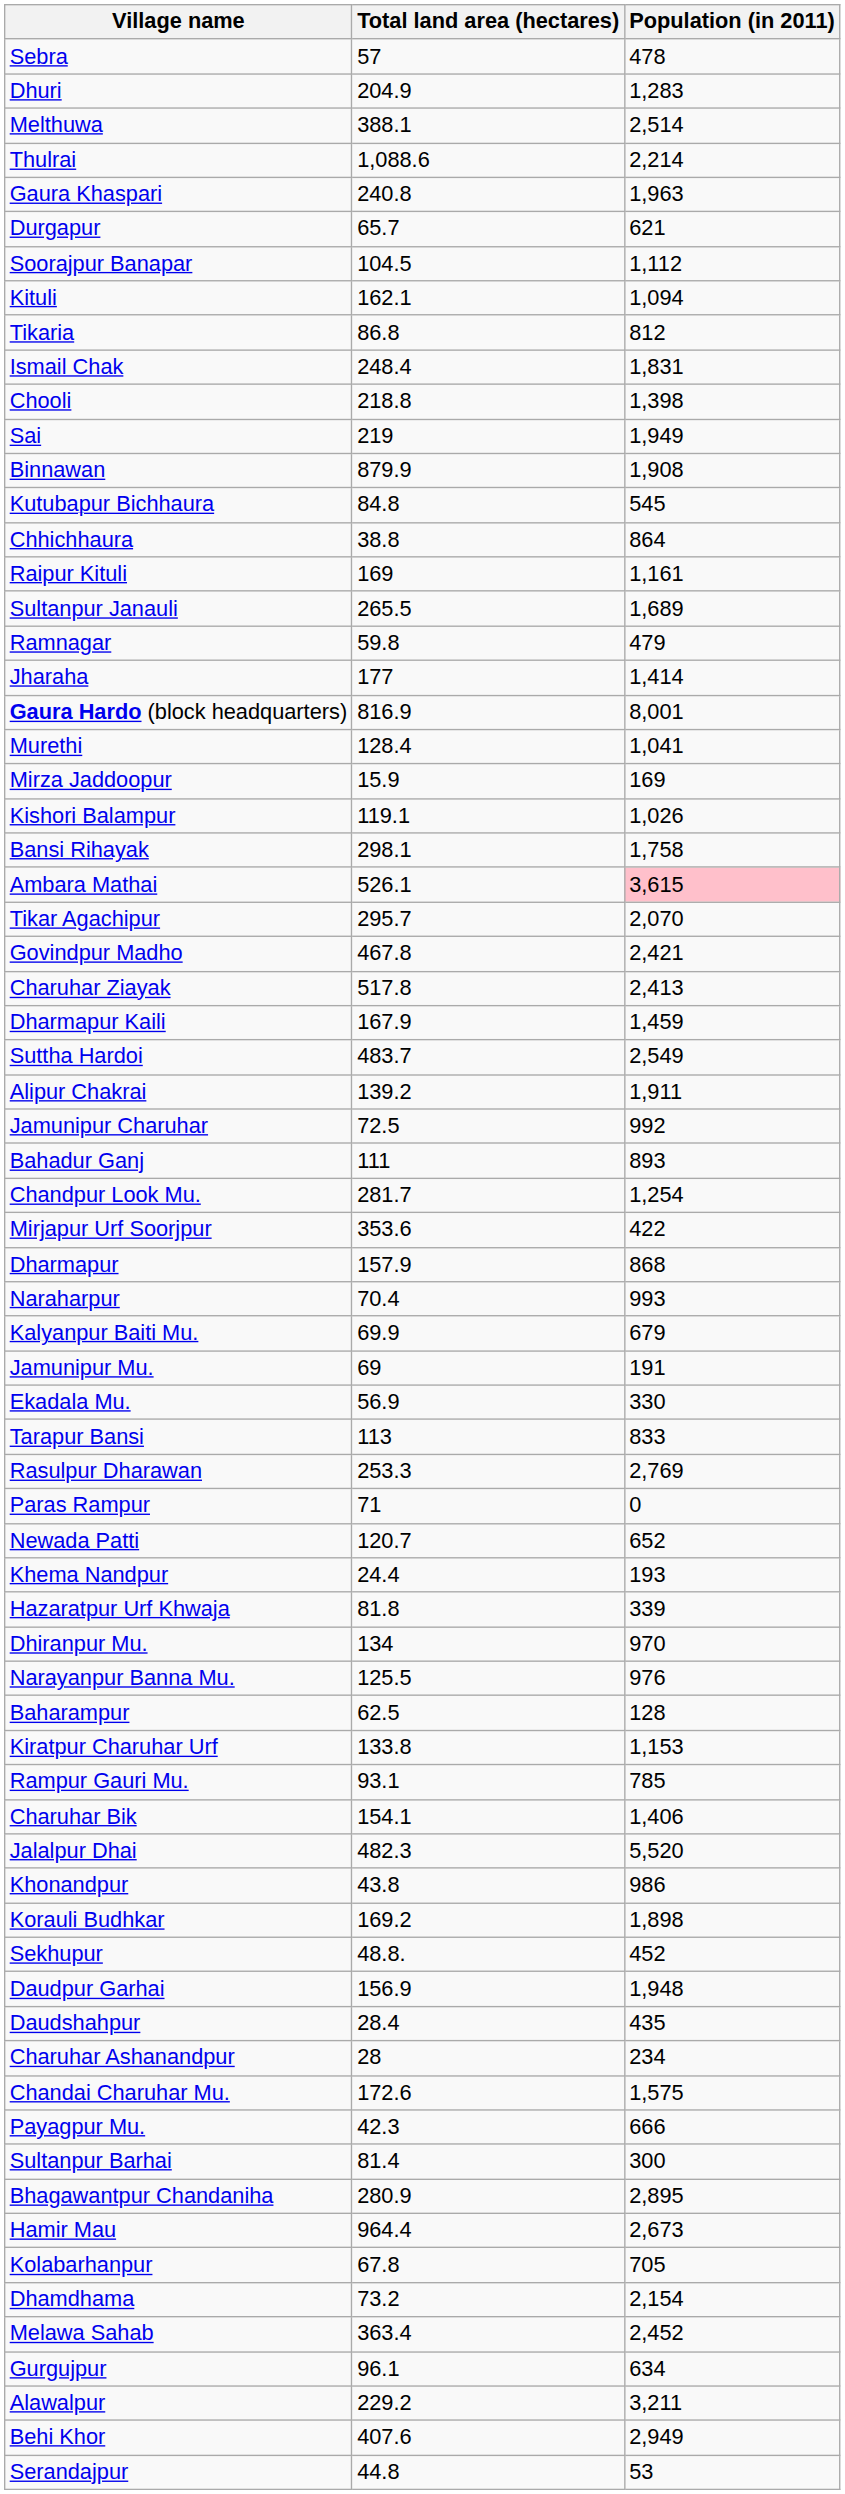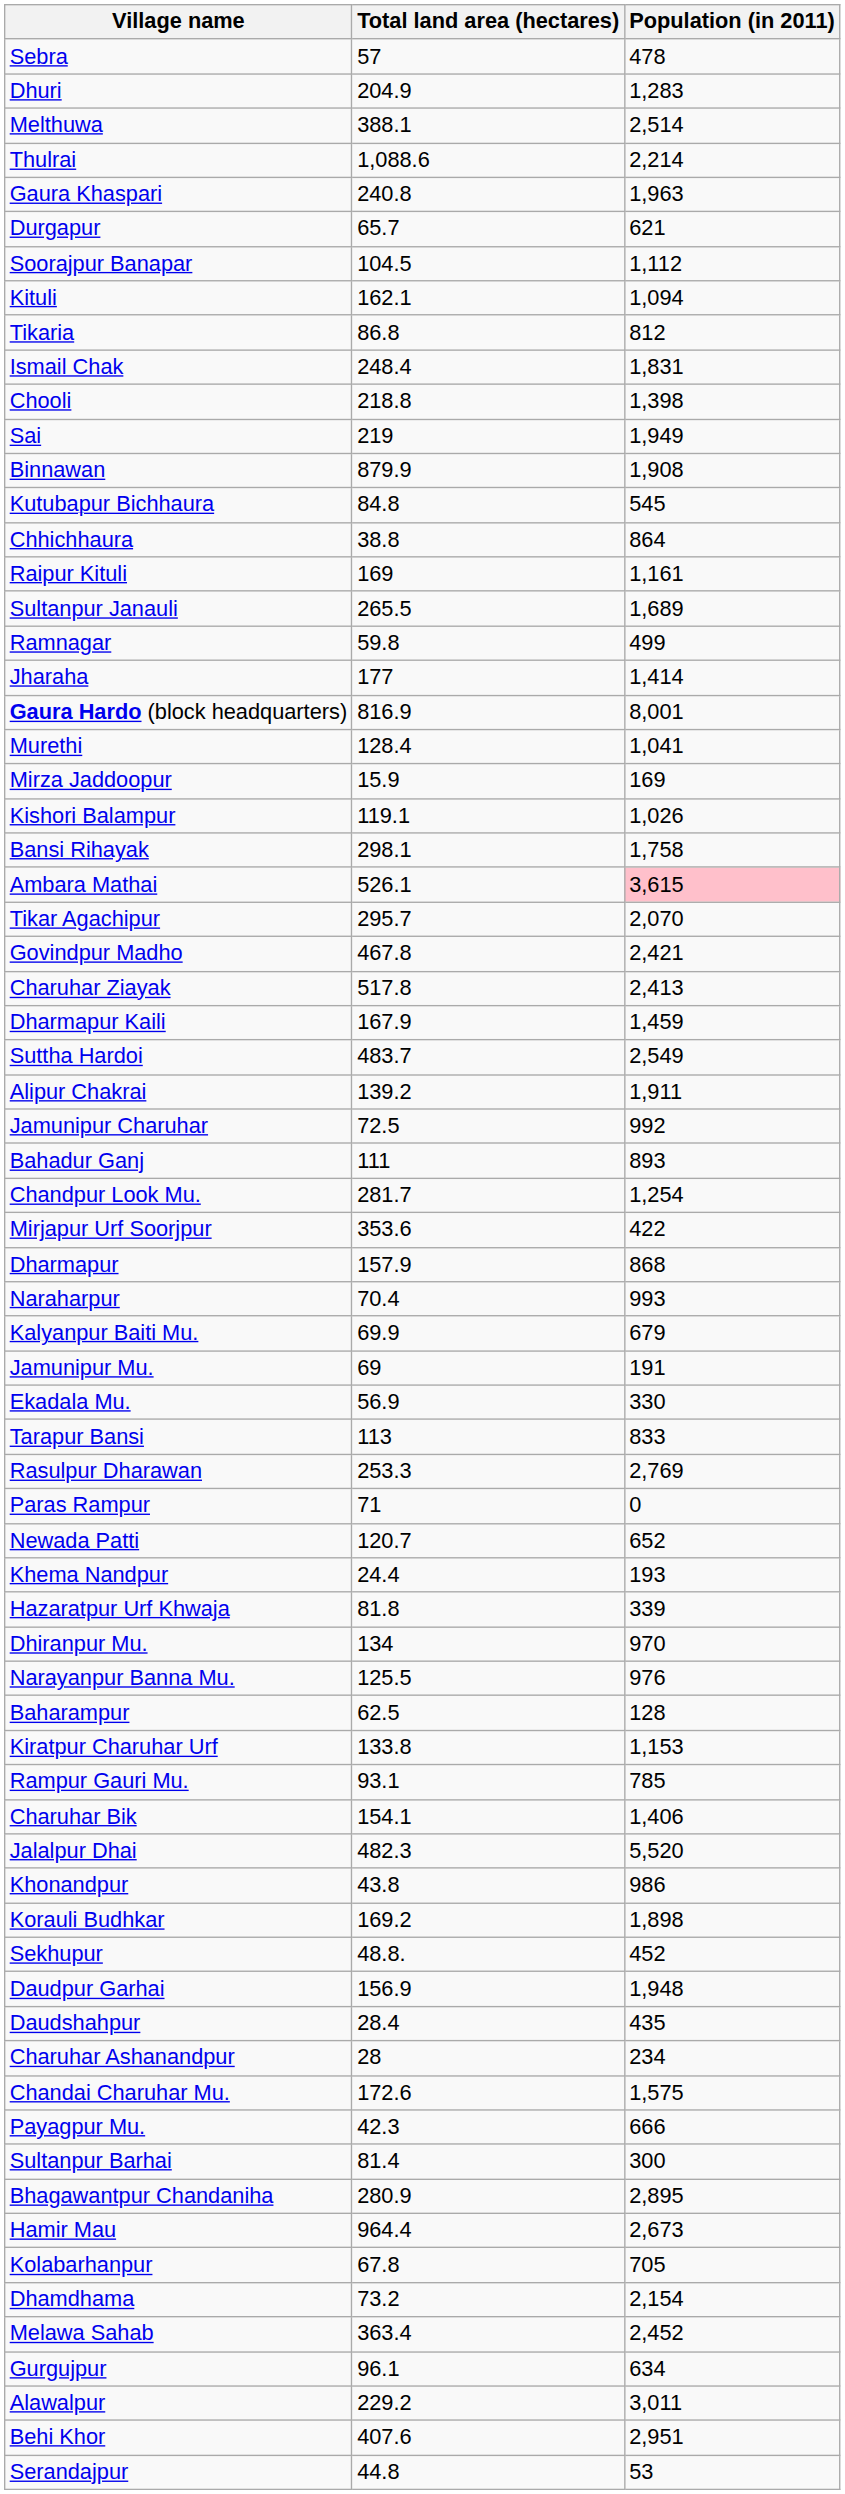 <table class="wikitable sortable">
 <tr>
 <th>Village name</th>
 <th>Total land area (hectares)</th>
 <th>Population (in 2011)</th>
 </tr>
 <tr>
 <td><a href='#'>Sebra</a></td>
 <td>57</td>
 <td>478</td>
 </tr>
 <tr>
 <td><a href='#'>Dhuri</a></td>
 <td>204.9</td>
 <td>1,283</td>
 </tr>
 <tr>
 <td><a href='#'>Melthuwa</a></td>
 <td>388.1</td>
 <td>2,514</td>
 </tr>
 <tr>
 <td><a href='#'>Thulrai</a></td>
 <td>1,088.6</td>
 <td>2,214</td>
 </tr>
 <tr>
 <td><a href='#'>Gaura Khaspari</a></td>
 <td>240.8</td>
 <td>1,963</td>
 </tr>
 <tr>
 <td><a href='#'>Durgapur</a></td>
 <td>65.7</td>
 <td>621</td>
 </tr>
 <tr>
 <td><a href='#'>Soorajpur Banapar</a></td>
 <td>104.5</td>
 <td>1,112</td>
 </tr>
 <tr>
 <td><a href='#'>Kituli</a></td>
 <td>162.1</td>
 <td>1,094</td>
 </tr>
 <tr>
 <td><a href='#'>Tikaria</a></td>
 <td>86.8</td>
 <td>812</td>
 </tr>
 <tr>
 <td><a href='#'>Ismail Chak</a></td>
 <td>248.4</td>
 <td>1,831</td>
 </tr>
 <tr>
 <td><a href='#'>Chooli</a></td>
 <td>218.8</td>
 <td>1,398</td>
 </tr>
 <tr>
 <td><a href='#'>Sai</a></td>
 <td>219</td>
 <td>1,949</td>
 </tr>
 <tr>
 <td><a href='#'>Binnawan</a></td>
 <td>879.9</td>
 <td>1,908</td>
 </tr>
 <tr>
 <td><a href='#'>Kutubapur Bichhaura</a></td>
 <td>84.8</td>
 <td>545</td>
 </tr>
 <tr>
 <td><a href='#'>Chhichhaura</a></td>
 <td>38.8</td>
 <td>864</td>
 </tr>
 <tr>
 <td><a href='#'>Raipur Kituli</a></td>
 <td>169</td>
 <td>1,161</td>
 </tr>
 <tr>
 <td><a href='#'>Sultanpur Janauli</a></td>
 <td>265.5</td>
 <td>1,689</td>
 </tr>
 <tr>
 <td><a href='#'>Ramnagar</a></td>
 <td>59.8</td>
-<td>479</td>
+<td>499</td>
 </tr>
 <tr>
 <td><a href='#'>Jharaha</a></td>
 <td>177</td>
 <td>1,414</td>
 </tr>
 <tr>
 <td><strong><a href='#'>Gaura Hardo</a></strong> (block headquarters)</td>
 <td>816.9</td>
 <td>8,001</td>
 </tr>
 <tr>
 <td><a href='#'>Murethi</a></td>
 <td>128.4</td>
 <td>1,041</td>
 </tr>
 <tr>
 <td><a href='#'>Mirza Jaddoopur</a></td>
 <td>15.9</td>
 <td>169</td>
 </tr>
 <tr>
 <td><a href='#'>Kishori Balampur</a></td>
 <td>119.1</td>
 <td>1,026</td>
 </tr>
 <tr>
 <td><a href='#'>Bansi Rihayak</a></td>
 <td>298.1</td>
 <td>1,758</td>
 </tr>
 <tr>
 <td><a href='#'>Ambara Mathai</a></td>
 <td>526.1</td>
 <td style="background: pink;">3,615</td>
 </tr>
 <tr>
 <td><a href='#'>Tikar Agachipur</a></td>
 <td>295.7</td>
 <td>2,070</td>
 </tr>
 <tr>
 <td><a href='#'>Govindpur Madho</a></td>
 <td>467.8</td>
 <td>2,421</td>
 </tr>
 <tr>
 <td><a href='#'>Charuhar Ziayak</a></td>
 <td>517.8</td>
 <td>2,413</td>
 </tr>
 <tr>
 <td><a href='#'>Dharmapur Kaili</a></td>
 <td>167.9</td>
 <td>1,459</td>
 </tr>
 <tr>
 <td><a href='#'>Suttha Hardoi</a></td>
 <td>483.7</td>
 <td>2,549</td>
 </tr>
 <tr>
 <td><a href='#'>Alipur Chakrai</a></td>
 <td>139.2</td>
 <td>1,911</td>
 </tr>
 <tr>
 <td><a href='#'>Jamunipur Charuhar</a></td>
 <td>72.5</td>
 <td>992</td>
 </tr>
 <tr>
 <td><a href='#'>Bahadur Ganj</a></td>
 <td>111</td>
 <td>893</td>
 </tr>
 <tr>
 <td><a href='#'>Chandpur Look Mu.</a></td>
 <td>281.7</td>
 <td>1,254</td>
 </tr>
 <tr>
 <td><a href='#'>Mirjapur Urf Soorjpur</a></td>
 <td>353.6</td>
 <td>422</td>
 </tr>
 <tr>
 <td><a href='#'>Dharmapur</a></td>
 <td>157.9</td>
 <td>868</td>
 </tr>
 <tr>
 <td><a href='#'>Naraharpur</a></td>
 <td>70.4</td>
 <td>993</td>
 </tr>
 <tr>
 <td><a href='#'>Kalyanpur Baiti Mu.</a></td>
 <td>69.9</td>
 <td>679</td>
 </tr>
 <tr>
 <td><a href='#'>Jamunipur Mu.</a></td>
 <td>69</td>
 <td>191</td>
 </tr>
 <tr>
 <td><a href='#'>Ekadala Mu.</a></td>
 <td>56.9</td>
 <td>330</td>
 </tr>
 <tr>
 <td><a href='#'>Tarapur Bansi</a></td>
 <td>113</td>
 <td>833</td>
 </tr>
 <tr>
 <td><a href='#'>Rasulpur Dharawan</a></td>
 <td>253.3</td>
 <td>2,769</td>
 </tr>
 <tr>
 <td><a href='#'>Paras Rampur</a></td>
 <td>71</td>
 <td>0</td>
 </tr>
 <tr>
 <td><a href='#'>Newada Patti</a></td>
 <td>120.7</td>
 <td>652</td>
 </tr>
 <tr>
 <td><a href='#'>Khema Nandpur</a></td>
 <td>24.4</td>
 <td>193</td>
 </tr>
 <tr>
 <td><a href='#'>Hazaratpur Urf Khwaja</a></td>
 <td>81.8</td>
 <td>339</td>
 </tr>
 <tr>
 <td><a href='#'>Dhiranpur Mu.</a></td>
 <td>134</td>
 <td>970</td>
 </tr>
 <tr>
 <td><a href='#'>Narayanpur Banna Mu.</a></td>
 <td>125.5</td>
 <td>976</td>
 </tr>
 <tr>
 <td><a href='#'>Baharampur</a></td>
 <td>62.5</td>
 <td>128</td>
 </tr>
 <tr>
 <td><a href='#'>Kiratpur Charuhar Urf</a></td>
 <td>133.8</td>
 <td>1,153</td>
 </tr>
 <tr>
 <td><a href='#'>Rampur Gauri Mu.</a></td>
 <td>93.1</td>
 <td>785</td>
 </tr>
 <tr>
 <td><a href='#'>Charuhar Bik</a></td>
 <td>154.1</td>
 <td>1,406</td>
 </tr>
 <tr>
 <td><a href='#'>Jalalpur Dhai</a></td>
 <td>482.3</td>
 <td>5,520</td>
 </tr>
 <tr>
 <td><a href='#'>Khonandpur</a></td>
 <td>43.8</td>
 <td>986</td>
 </tr>
 <tr>
 <td><a href='#'>Korauli Budhkar</a></td>
 <td>169.2</td>
 <td>1,898</td>
 </tr>
 <tr>
 <td><a href='#'>Sekhupur</a></td>
 <td>48.8.</td>
 <td>452</td>
 </tr>
 <tr>
 <td><a href='#'>Daudpur Garhai</a></td>
 <td>156.9</td>
 <td>1,948</td>
 </tr>
 <tr>
 <td><a href='#'>Daudshahpur</a></td>
 <td>28.4</td>
 <td>435</td>
 </tr>
 <tr>
 <td><a href='#'>Charuhar Ashanandpur</a></td>
 <td>28</td>
 <td>234</td>
 </tr>
 <tr>
 <td><a href='#'>Chandai Charuhar Mu.</a></td>
 <td>172.6</td>
 <td>1,575</td>
 </tr>
 <tr>
 <td><a href='#'>Payagpur Mu.</a></td>
 <td>42.3</td>
 <td>666</td>
 </tr>
 <tr>
 <td><a href='#'>Sultanpur Barhai</a></td>
 <td>81.4</td>
 <td>300</td>
 </tr>
 <tr>
 <td><a href='#'>Bhagawantpur Chandaniha</a></td>
 <td>280.9</td>
 <td>2,895</td>
 </tr>
 <tr>
 <td><a href='#'>Hamir Mau</a></td>
 <td>964.4</td>
 <td>2,673</td>
 </tr>
 <tr>
 <td><a href='#'>Kolabarhanpur</a></td>
 <td>67.8</td>
 <td>705</td>
 </tr>
 <tr>
 <td><a href='#'>Dhamdhama</a></td>
 <td>73.2</td>
 <td>2,154</td>
 </tr>
 <tr>
 <td><a href='#'>Melawa Sahab</a></td>
 <td>363.4</td>
 <td>2,452</td>
 </tr>
 <tr>
 <td><a href='#'>Gurgujpur</a></td>
 <td>96.1</td>
 <td>634</td>
 </tr>
 <tr>
 <td><a href='#'>Alawalpur</a></td>
 <td>229.2</td>
-<td>3,211</td>
+<td>3,011</td>
 </tr>
 <tr>
 <td><a href='#'>Behi Khor</a></td>
 <td>407.6</td>
-<td>2,949</td>
+<td>2,951</td>
 </tr>
 <tr>
 <td><a href='#'>Serandajpur</a></td>
 <td>44.8</td>
 <td>53</td>
 </tr>
 </table>
